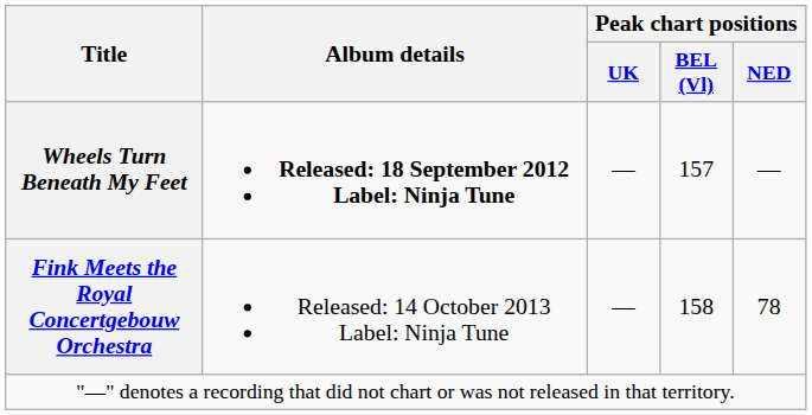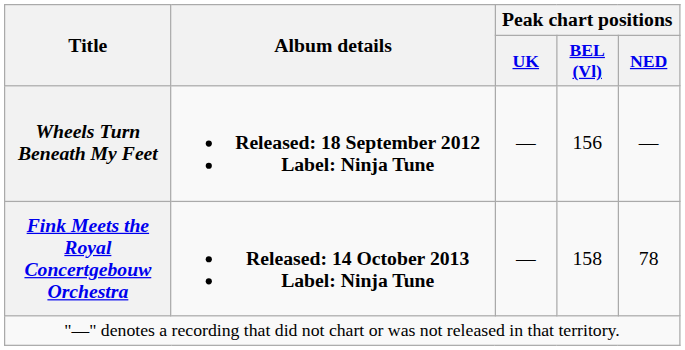 <table class="wikitable plainrowheaders" style="text-align:center;" border="1">
 <tr>
 <th scope="col" rowspan="2" style="width:8em;">Title</th>
 <th scope="col" rowspan="2" style="width:16em;">Album details</th>
 <th scope="col" colspan="3">Peak chart positions</th>
 </tr>
 <tr>
 <th scope="col" style="width:3em;font-size:90%;"><a href='#'>UK</a></th>
 <th scope="col" style="width:3em;font-size:90%;"><a href='#'>BEL <br>(Vl)</a><br></th>
 <th scope="col" style="width:3em;font-size:90%;"><a href='#'>NED</a><br></th>
 </tr>
 <tr>
 <th scope="row"><em>Wheels Turn Beneath My Feet</em></th>
 <td><strong><br><ul><li>Released: 18 September 2012</li><li>Label: Ninja Tune</li></ul></strong></td>
 <td>—</td>
-<td>157</td>
+<td>156</td>
 <td>—</td>
 </tr>
 <tr>
 <th scope="row"><em><a href='#'>Fink Meets the Royal Concertgebouw Orchestra</a></em></th>
-<td><br><ul><li>Released: 14 October 2013</li><li>Label: Ninja Tune</li></ul></td>
+<td><strong><br><ul><li>Released: 14 October 2013</li><li>Label: Ninja Tune</li></ul></strong></td>
 <td>—</td>
 <td>158</td>
 <td>78</td>
 </tr>
 <tr>
 <td colspan="5" style="font-size:90%">"—" denotes a recording that did not chart or was not released in that territory.</td>
 </tr>
 </table>
